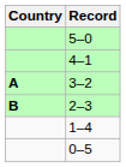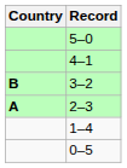 <table class="wikitable">
 <tr>
 <th>Country</th>
 <th>Record</th>
 </tr>
 <tr bgcolor="#bbffbb">
 <td><strong></strong></td>
 <td>5–0</td>
 </tr>
 <tr bgcolor="#bbffbb">
 <td><strong></strong></td>
 <td>4–1</td>
 </tr>
 <tr bgcolor="#bbffbb">
-<td><strong> A</strong></td>
+<td><strong> B</strong></td>
 <td>3–2</td>
 </tr>
 <tr bgcolor="#bbffbb">
-<td><strong> B</strong></td>
+<td><strong> A</strong></td>
 <td>2–3</td>
 </tr>
 <tr>
 <td><strong></strong></td>
 <td>1–4</td>
 </tr>
 <tr>
 <td><strong></strong></td>
 <td>0–5</td>
 </tr>
 </table>
